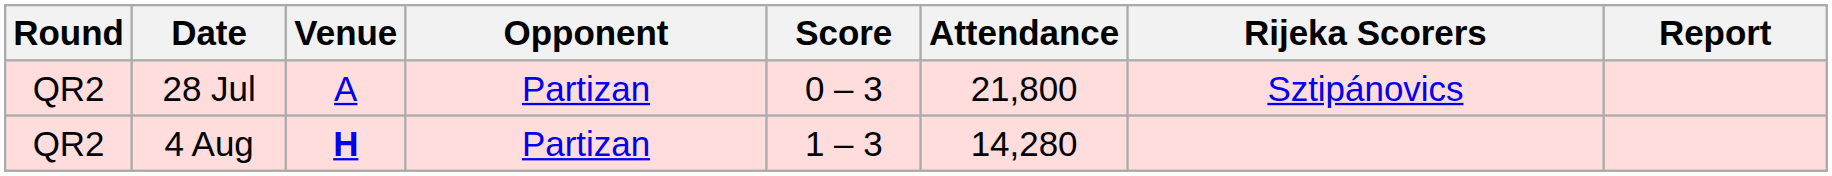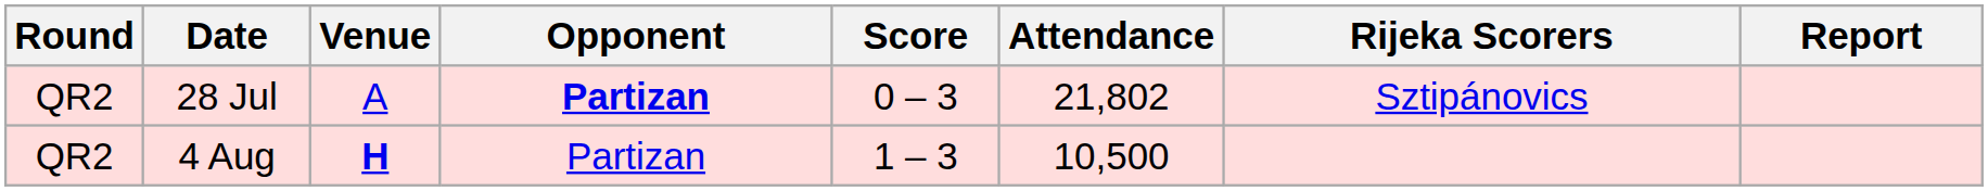 <table class="wikitable sortable" style="text-align: center; font-size:95%;">
 <tr>
 <th width="30">Round</th>
 <th width="60">Date</th>
 <th width="20">Venue</th>
 <th width="150">Opponent</th>
 <th width="60">Score</th>
 <th width="40">Attendance</th>
 <th width="200">Rijeka Scorers</th>
 <th width="90" class="unsortable">Report</th>
 </tr>
 <tr bgcolor="#ffdddd">
 <td>QR2</td>
 <td>28 Jul</td>
 <td><a href='#'>A</a></td>
-<td><a href='#'>Partizan</a> </td>
+<td><strong><a href='#'>Partizan</a> </strong></td>
 <td>0 – 3</td>
-<td>21,800</td>
+<td>21,802</td>
 <td><a href='#'>Sztipánovics</a></td>
 <td></td>
 </tr>
 <tr bgcolor="#ffdddd">
 <td>QR2</td>
 <td>4 Aug</td>
 <td><strong><a href='#'>H</a></strong></td>
 <td><a href='#'>Partizan</a> </td>
 <td>1 – 3</td>
-<td>14,280</td>
+<td>10,500</td>
 <td></td>
 <td></td>
 </tr>
 </table>
